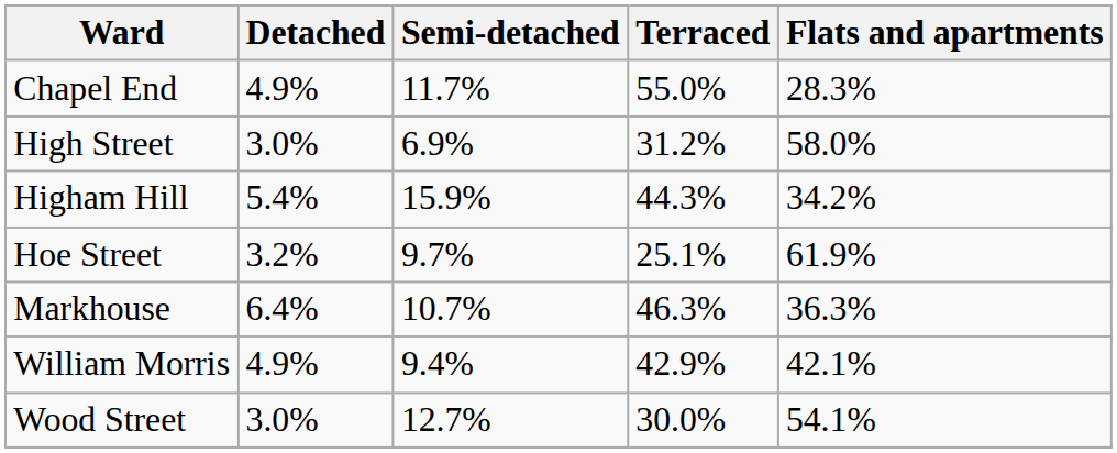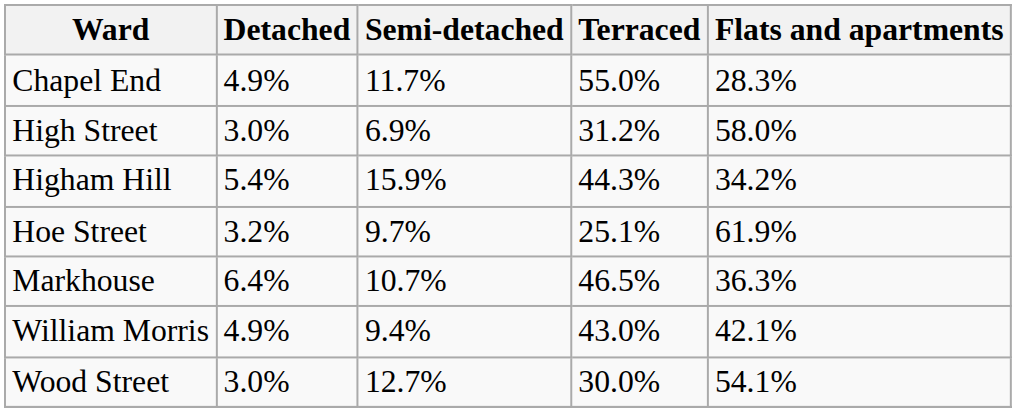 <table class="wikitable">
 <tr>
 <th>Ward</th>
 <th>Detached</th>
 <th>Semi-detached</th>
 <th>Terraced</th>
 <th>Flats and apartments</th>
 </tr>
 <tr>
 <td>Chapel End</td>
 <td>4.9%</td>
 <td>11.7%</td>
 <td>55.0%</td>
 <td>28.3%</td>
 </tr>
 <tr>
 <td>High Street</td>
 <td>3.0%</td>
 <td>6.9%</td>
 <td>31.2%</td>
 <td>58.0%</td>
 </tr>
 <tr>
 <td>Higham Hill</td>
 <td>5.4%</td>
 <td>15.9%</td>
 <td>44.3%</td>
 <td>34.2%</td>
 </tr>
 <tr>
 <td>Hoe Street</td>
 <td>3.2%</td>
 <td>9.7%</td>
 <td>25.1%</td>
 <td>61.9%</td>
 </tr>
 <tr>
 <td>Markhouse</td>
 <td>6.4%</td>
 <td>10.7%</td>
-<td>46.3%</td>
+<td>46.5%</td>
 <td>36.3%</td>
 </tr>
 <tr>
 <td>William Morris</td>
 <td>4.9%</td>
 <td>9.4%</td>
-<td>42.9%</td>
+<td>43.0%</td>
 <td>42.1%</td>
 </tr>
 <tr>
 <td>Wood Street</td>
 <td>3.0%</td>
 <td>12.7%</td>
 <td>30.0%</td>
 <td>54.1%</td>
 </tr>
 <tr>
 </tr>
 </table>
